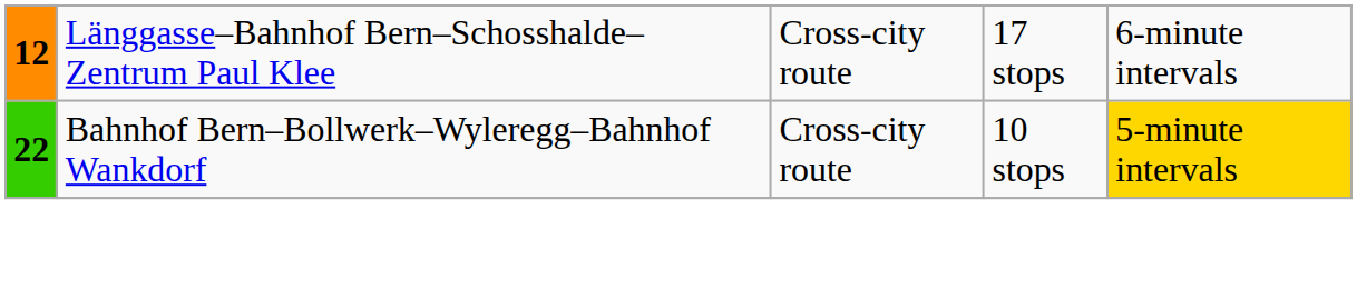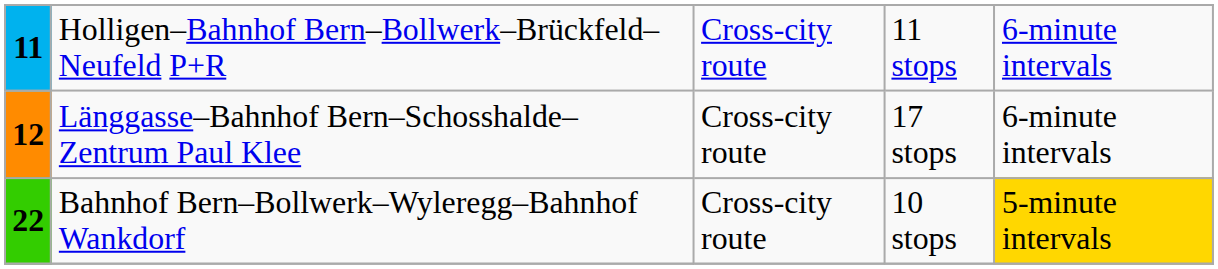 <table class="wikitable">
 <tr class="hintergrundfarbe5">
+</tr>
+<tr align=left>
+<td align="center" bgcolor=#00B2EE><span><strong>11</strong></span></td>
+<td>Holligen–<a href='#'>Bahnhof Bern</a>–<a href='#'>Bollwerk</a>–Brückfeld–<a href='#'>Neufeld</a> <a href='#'>P+R</a></td>
+<td><a href='#'>Cross-city route</a></td>
+<td>11 <a href='#'>stops</a></td>
+<td><a href='#'>6-minute intervals</a></td>
 </tr>
 <tr align=left>
 <td align="center" bgcolor=#ff8b00><span><strong>12</strong></span></td>
 <td><a href='#'>Länggasse</a>–Bahnhof Bern–Schosshalde–<a href='#'>Zentrum Paul Klee</a></td>
 <td>Cross-city route</td>
 <td>17 stops</td>
 <td>6-minute intervals</td>
 </tr>
 <tr align=left>
 <td align="center" bgcolor=#33CD00><span><strong>22</strong></span></td>
 <td>Bahnhof Bern–Bollwerk–Wyleregg–Bahnhof <a href='#'>Wankdorf</a></td>
 <td>Cross-city route</td>
 <td>10 stops</td>
 <td style="background: gold;">5-minute intervals</td>
 </tr>
 <tr>
 </tr>
 </table>
